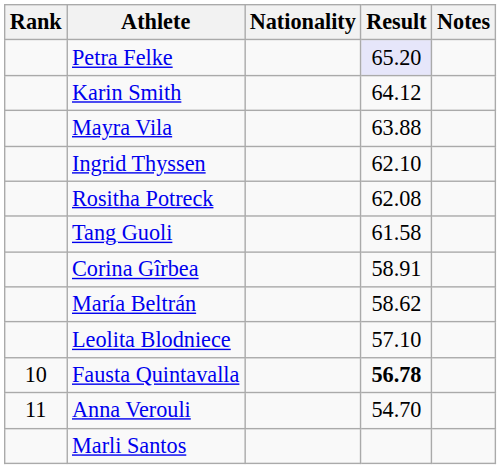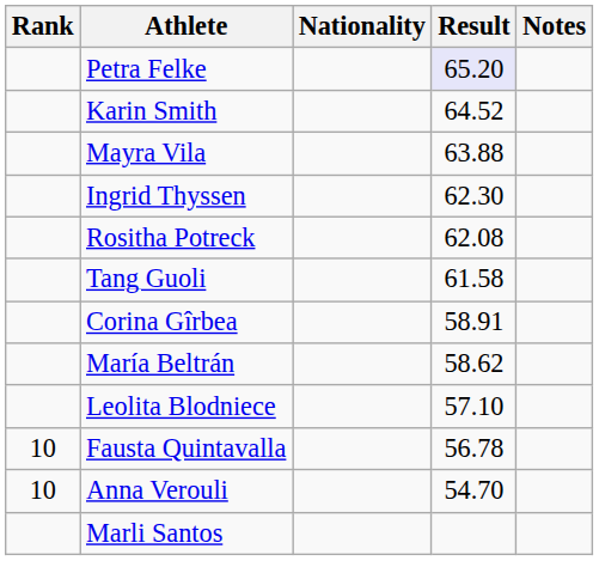 <table class="wikitable sortable" style="text-align:center">
 <tr>
 <th>Rank</th>
 <th>Athlete</th>
 <th>Nationality</th>
 <th>Result</th>
 <th>Notes</th>
 </tr>
 <tr>
 <td></td>
 <td align=left><a href='#'>Petra Felke</a></td>
 <td align=left></td>
 <td style="background: lavender;">65.20</td>
 <td></td>
 </tr>
 <tr>
 <td></td>
 <td align=left><a href='#'>Karin Smith</a></td>
 <td align=left></td>
-<td>64.12</td>
+<td>64.52</td>
 <td></td>
 </tr>
 <tr>
 <td></td>
 <td align=left><a href='#'>Mayra Vila</a></td>
 <td align=left></td>
 <td>63.88</td>
 <td></td>
 </tr>
 <tr>
 <td></td>
 <td align=left><a href='#'>Ingrid Thyssen</a></td>
 <td align=left></td>
-<td>62.10</td>
+<td>62.30</td>
 <td></td>
 </tr>
 <tr>
 <td></td>
 <td align=left><a href='#'>Rositha Potreck</a></td>
 <td align=left></td>
 <td>62.08</td>
 <td></td>
 </tr>
 <tr>
 <td></td>
 <td align=left><a href='#'>Tang Guoli</a></td>
 <td align=left></td>
 <td>61.58</td>
 <td></td>
 </tr>
 <tr>
 <td></td>
 <td align=left><a href='#'>Corina Gîrbea</a></td>
 <td align=left></td>
 <td>58.91</td>
 <td></td>
 </tr>
 <tr>
 <td></td>
 <td align=left><a href='#'>María Beltrán</a></td>
 <td align=left></td>
 <td>58.62</td>
 <td></td>
 </tr>
 <tr>
 <td></td>
 <td align=left><a href='#'>Leolita Blodniece</a></td>
 <td align=left></td>
 <td>57.10</td>
 <td></td>
 </tr>
 <tr>
 <td>10</td>
 <td align=left><a href='#'>Fausta Quintavalla</a></td>
 <td align=left></td>
-<td><strong>56.78</strong></td>
+<td>56.78</td>
 <td></td>
 </tr>
 <tr>
-<td>11</td>
+<td>10</td>
 <td align=left><a href='#'>Anna Verouli</a></td>
 <td align=left></td>
 <td>54.70</td>
 <td></td>
 </tr>
 <tr>
 <td></td>
 <td align=left><a href='#'>Marli Santos</a></td>
 <td align=left></td>
 <td></td>
 <td></td>
 </tr>
 </table>
